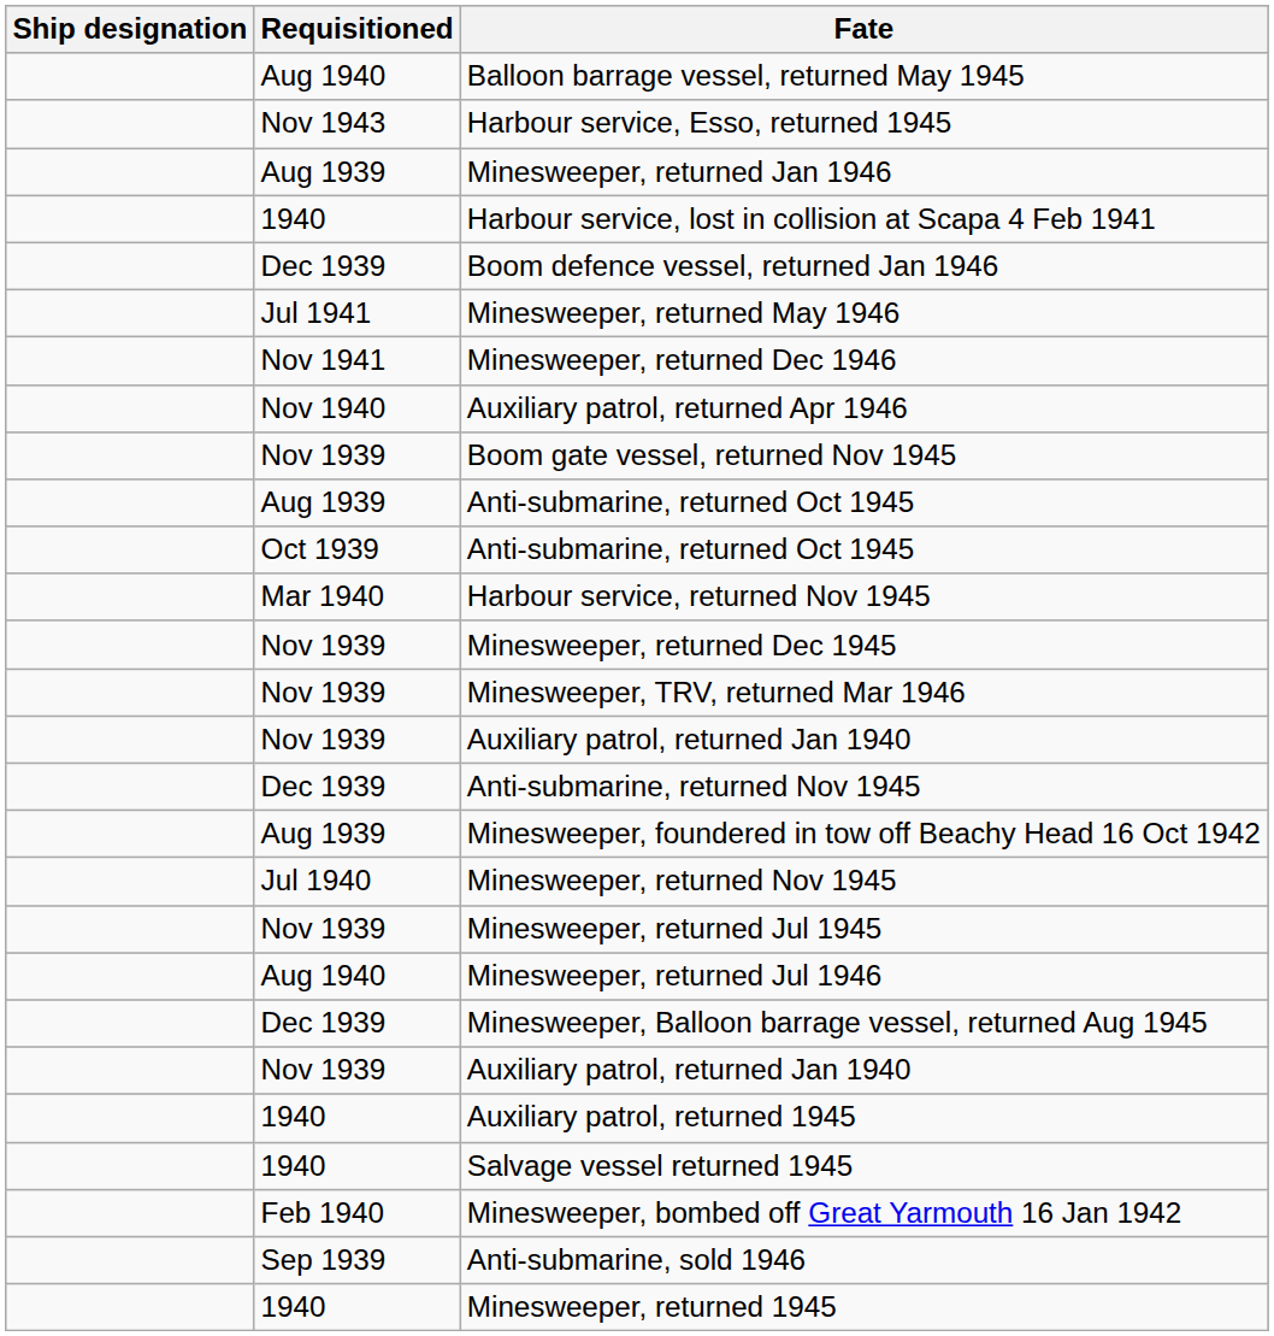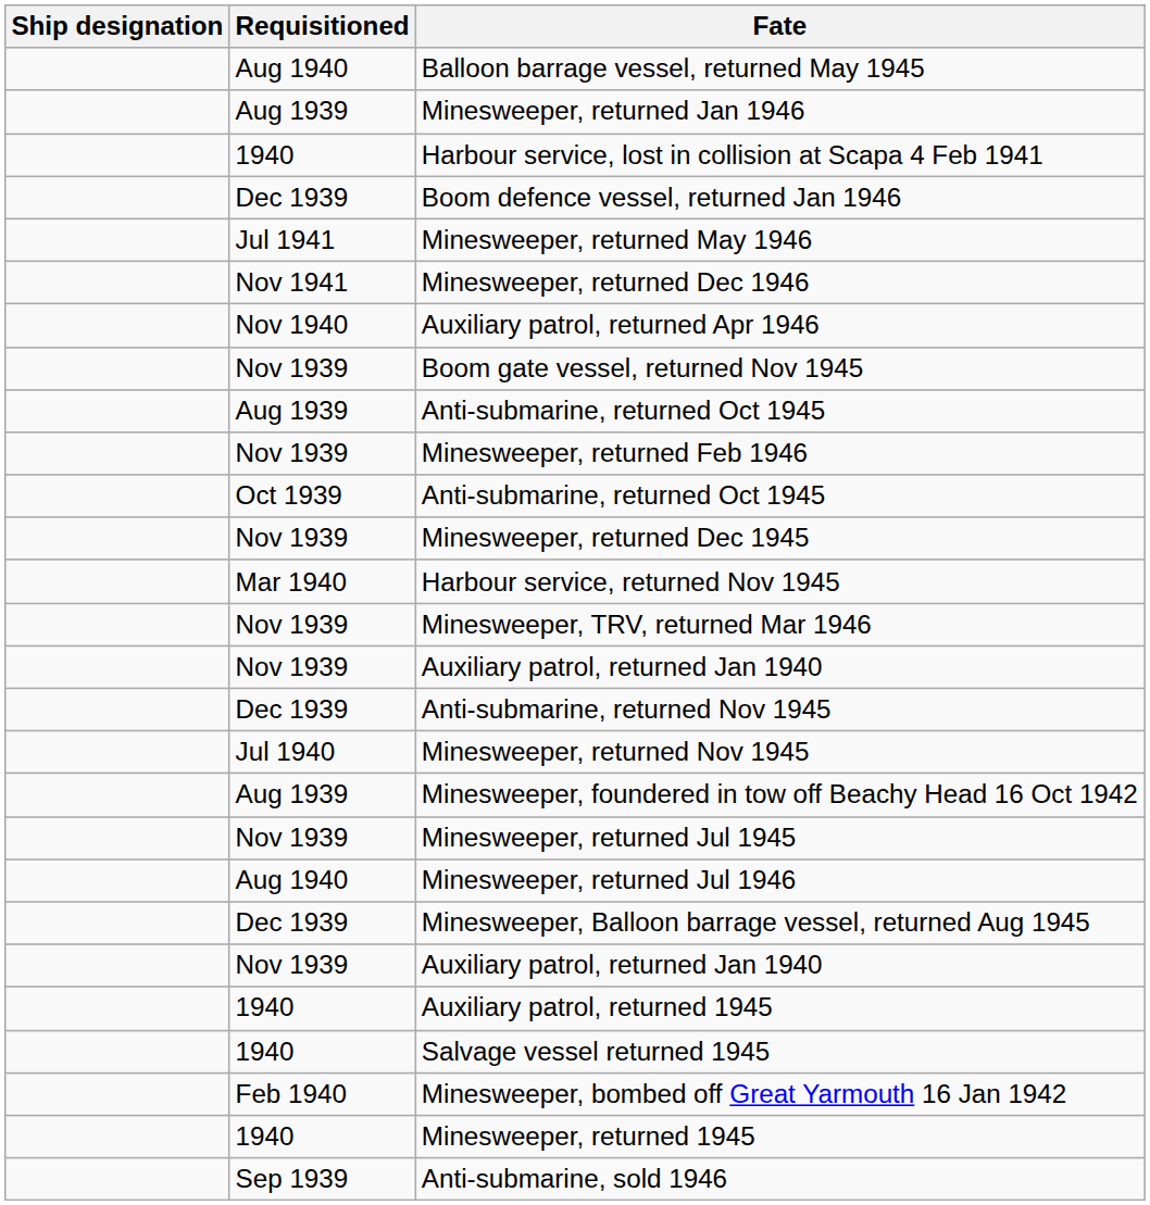 <table class="wikitable" style="font-size:97%;">
 <tr>
 <th>Ship designation</th>
 <th>Requisitioned</th>
 <th>Fate</th>
 </tr>
 <tr>
 <td></td>
 <td>Aug 1940</td>
 <td>Balloon barrage vessel, returned May 1945</td>
-</tr>
-<tr>
-<td></td>
-<td>Nov 1943</td>
-<td>Harbour service, Esso, returned 1945</td>
 </tr>
 <tr>
 <td></td>
 <td>Aug 1939</td>
 <td>Minesweeper, returned Jan 1946</td>
 </tr>
 <tr>
 <td></td>
 <td>1940</td>
 <td>Harbour service, lost in collision at Scapa 4 Feb 1941</td>
 </tr>
 <tr>
 <td></td>
 <td>Dec 1939</td>
 <td>Boom defence vessel, returned Jan 1946</td>
 </tr>
 <tr>
 <td></td>
 <td>Jul 1941</td>
 <td>Minesweeper, returned May 1946</td>
 </tr>
 <tr>
 <td></td>
 <td>Nov 1941</td>
 <td>Minesweeper, returned Dec 1946</td>
 </tr>
 <tr>
 <td></td>
 <td>Nov 1940</td>
 <td>Auxiliary patrol, returned Apr 1946</td>
 </tr>
 <tr>
 <td></td>
 <td>Nov 1939</td>
 <td>Boom gate vessel, returned Nov 1945</td>
 </tr>
 <tr>
 <td></td>
 <td>Aug 1939</td>
 <td>Anti-submarine, returned Oct 1945</td>
 </tr>
 <tr>
 <td></td>
+<td>Nov 1939</td>
+<td>Minesweeper, returned Feb 1946</td>
+</tr>
+<tr>
+<td></td>
 <td>Oct 1939</td>
 <td>Anti-submarine, returned Oct 1945</td>
 </tr>
 <tr>
 <td></td>
-<td>Mar 1940</td>
-<td>Harbour service, returned Nov 1945</td>
+<td>Nov 1939</td>
+<td>Minesweeper, returned Dec 1945</td>
 </tr>
 <tr>
 <td></td>
-<td>Nov 1939</td>
-<td>Minesweeper, returned Dec 1945</td>
+<td>Mar 1940</td>
+<td>Harbour service, returned Nov 1945</td>
 </tr>
 <tr>
 <td></td>
 <td>Nov 1939</td>
 <td>Minesweeper, TRV, returned Mar 1946</td>
 </tr>
 <tr>
 <td></td>
 <td>Nov 1939</td>
 <td>Auxiliary patrol, returned Jan 1940</td>
 </tr>
 <tr>
 <td></td>
 <td>Dec 1939</td>
 <td>Anti-submarine, returned Nov 1945</td>
 </tr>
 <tr>
 <td></td>
-<td>Aug 1939</td>
-<td>Minesweeper, foundered in tow off Beachy Head 16 Oct 1942</td>
+<td>Jul 1940</td>
+<td>Minesweeper, returned Nov 1945</td>
 </tr>
 <tr>
 <td></td>
-<td>Jul 1940</td>
-<td>Minesweeper, returned Nov 1945</td>
+<td>Aug 1939</td>
+<td>Minesweeper, foundered in tow off Beachy Head 16 Oct 1942</td>
 </tr>
 <tr>
 <td></td>
 <td>Nov 1939</td>
 <td>Minesweeper, returned Jul 1945</td>
 </tr>
 <tr>
 <td></td>
 <td>Aug 1940</td>
 <td>Minesweeper, returned Jul 1946</td>
 </tr>
 <tr>
 <td></td>
 <td>Dec 1939</td>
 <td>Minesweeper, Balloon barrage vessel, returned Aug 1945</td>
 </tr>
 <tr>
 <td></td>
 <td>Nov 1939</td>
 <td>Auxiliary patrol, returned Jan 1940</td>
 </tr>
 <tr>
 <td></td>
 <td>1940</td>
 <td>Auxiliary patrol, returned 1945</td>
 </tr>
 <tr>
 <td></td>
 <td>1940</td>
 <td>Salvage vessel returned 1945</td>
 </tr>
 <tr>
 <td></td>
 <td>Feb 1940</td>
 <td>Minesweeper, bombed off <a href='#'>Great Yarmouth</a> 16 Jan 1942</td>
 </tr>
 <tr>
 <td></td>
+<td>1940</td>
+<td>Minesweeper, returned 1945</td>
+</tr>
+<tr>
+<td></td>
 <td>Sep 1939</td>
 <td>Anti-submarine, sold 1946</td>
 </tr>
 <tr>
-<td></td>
-<td>1940</td>
-<td>Minesweeper, returned 1945</td>
-</tr>
-<tr>
 </tr>
 </table>
